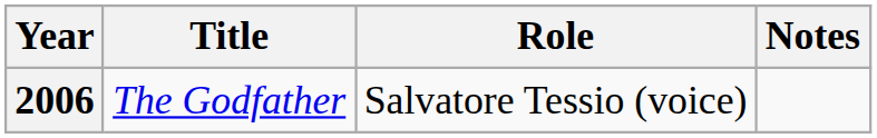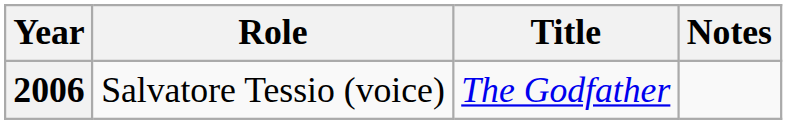 <table class="wikitable sortable">
 <tr>
 <th>Year</th>
+<th>Role</th>
 <th>Title</th>
-<th>Role</th>
 <th>Notes</th>
 </tr>
 <tr>
 <th>2006</th>
+<td>Salvatore Tessio (voice)</td>
 <td><em><a href='#'>The Godfather</a></em></td>
-<td>Salvatore Tessio (voice)</td>
 <td></td>
 </tr>
 </table>
